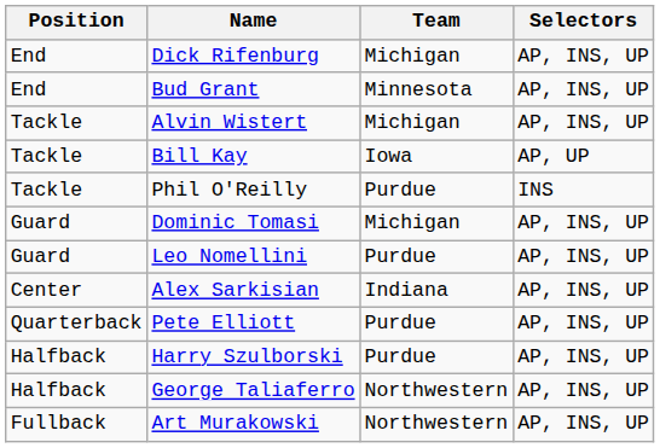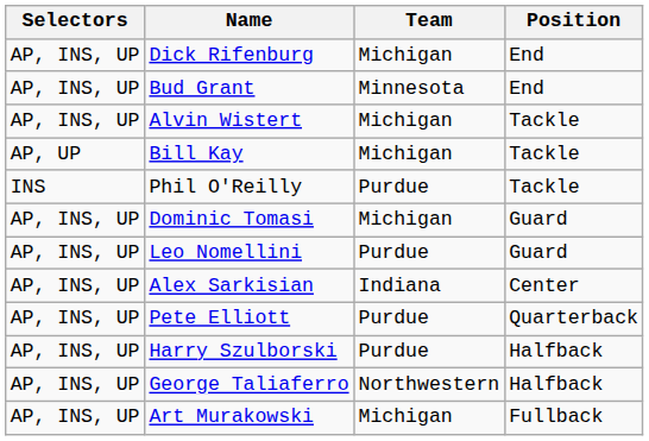 <table class="wikitable" style="font-size: 90%">
 <tr>
-<th>Position</th>
+<th>Selectors</th>
 <th>Name</th>
 <th>Team</th>
-<th>Selectors</th>
+<th>Position</th>
 </tr>
 <tr>
-<td>End</td>
+<td>AP, INS, UP</td>
 <td><a href='#'>Dick Rifenburg</a></td>
 <td>Michigan</td>
-<td>AP, INS, UP</td>
+<td>End</td>
 </tr>
 <tr>
-<td>End</td>
+<td>AP, INS, UP</td>
 <td><a href='#'>Bud Grant</a></td>
 <td>Minnesota</td>
-<td>AP, INS, UP</td>
+<td>End</td>
 </tr>
 <tr>
-<td>Tackle</td>
+<td>AP, INS, UP</td>
 <td><a href='#'>Alvin Wistert</a></td>
 <td>Michigan</td>
-<td>AP, INS, UP</td>
+<td>Tackle</td>
 </tr>
 <tr>
+<td>AP, UP</td>
+<td><a href='#'>Bill Kay</a></td>
+<td>Michigan</td>
 <td>Tackle</td>
-<td><a href='#'>Bill Kay</a></td>
-<td>Iowa</td>
-<td>AP, UP</td>
 </tr>
 <tr>
-<td>Tackle</td>
+<td>INS</td>
 <td>Phil O'Reilly</td>
 <td>Purdue</td>
-<td>INS</td>
+<td>Tackle</td>
 </tr>
 <tr>
-<td>Guard</td>
+<td>AP, INS, UP</td>
 <td><a href='#'>Dominic Tomasi</a></td>
 <td>Michigan</td>
-<td>AP, INS, UP</td>
+<td>Guard</td>
 </tr>
 <tr>
-<td>Guard</td>
+<td>AP, INS, UP</td>
 <td><a href='#'>Leo Nomellini</a></td>
 <td>Purdue</td>
-<td>AP, INS, UP</td>
+<td>Guard</td>
 </tr>
 <tr>
-<td>Center</td>
+<td>AP, INS, UP</td>
 <td><a href='#'>Alex Sarkisian</a></td>
 <td>Indiana</td>
-<td>AP, INS, UP</td>
+<td>Center</td>
 </tr>
 <tr>
-<td>Quarterback</td>
+<td>AP, INS, UP</td>
 <td><a href='#'>Pete Elliott</a></td>
 <td>Purdue</td>
-<td>AP, INS, UP</td>
+<td>Quarterback</td>
 </tr>
 <tr>
-<td>Halfback</td>
+<td>AP, INS, UP</td>
 <td><a href='#'>Harry Szulborski</a></td>
 <td>Purdue</td>
-<td>AP, INS, UP</td>
+<td>Halfback</td>
 </tr>
 <tr>
-<td>Halfback</td>
+<td>AP, INS, UP</td>
 <td><a href='#'>George Taliaferro</a></td>
 <td>Northwestern</td>
-<td>AP, INS, UP</td>
+<td>Halfback</td>
 </tr>
 <tr>
+<td>AP, INS, UP</td>
+<td><a href='#'>Art Murakowski</a></td>
+<td>Michigan</td>
 <td>Fullback</td>
-<td><a href='#'>Art Murakowski</a></td>
-<td>Northwestern</td>
-<td>AP, INS, UP</td>
 </tr>
 </table>
